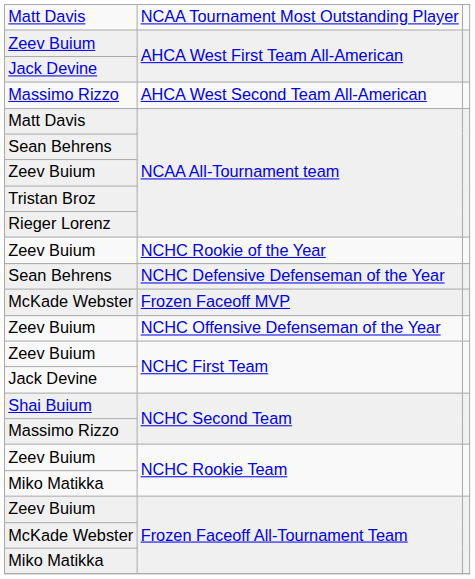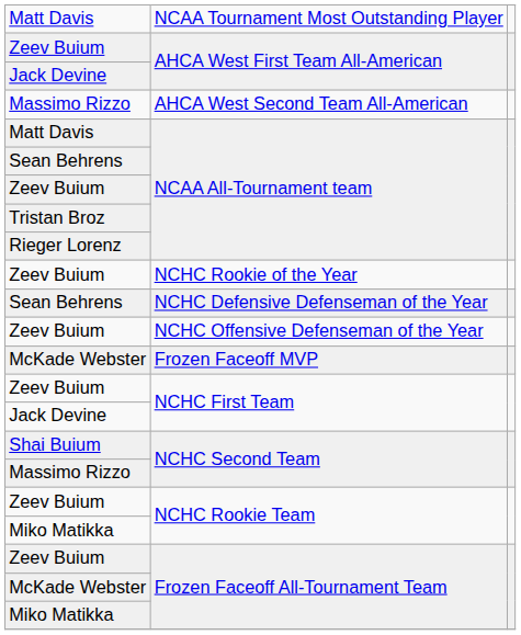 <table class="wikitable">
 <tr>
 <td><a href='#'>Matt Davis</a></td>
 <td><a href='#'>NCAA Tournament Most Outstanding Player</a></td>
 <td rowspan=1></td>
 </tr>
 <tr bgcolor=f0f0f0>
 <td><a href='#'>Zeev Buium</a></td>
 <td rowspan=2><a href='#'>AHCA West First Team All-American</a></td>
 <td rowspan=2></td>
 </tr>
 <tr bgcolor=f0f0f0>
 <td><a href='#'>Jack Devine</a></td>
 </tr>
 <tr>
 <td><a href='#'>Massimo Rizzo</a></td>
 <td rowspan=1><a href='#'>AHCA West Second Team All-American</a></td>
 <td rowspan=1></td>
 </tr>
 <tr bgcolor=f0f0f0>
 <td>Matt Davis</td>
 <td rowspan=5><a href='#'>NCAA All-Tournament team</a></td>
 <td rowspan=5></td>
 </tr>
 <tr bgcolor=f0f0f0>
 <td>Sean Behrens</td>
 </tr>
 <tr bgcolor=f0f0f0>
 <td>Zeev Buium</td>
 </tr>
 <tr bgcolor=f0f0f0>
 <td>Tristan Broz</td>
 </tr>
 <tr bgcolor=f0f0f0>
 <td>Rieger Lorenz</td>
 </tr>
 <tr>
 <td>Zeev Buium</td>
 <td><a href='#'>NCHC Rookie of the Year</a></td>
 <td></td>
 </tr>
 <tr bgcolor=f0f0f0>
 <td>Sean Behrens</td>
 <td><a href='#'>NCHC Defensive Defenseman of the Year</a></td>
 <td></td>
 </tr>
+<tr>
+<td>Zeev Buium</td>
+<td><a href='#'>NCHC Offensive Defenseman of the Year</a></td>
+<td></td>
+</tr>
 <tr bgcolor=f0f0f0>
 <td>McKade Webster</td>
 <td><a href='#'>Frozen Faceoff MVP</a></td>
-<td></td>
-</tr>
-<tr>
-<td>Zeev Buium</td>
-<td><a href='#'>NCHC Offensive Defenseman of the Year</a></td>
 <td></td>
 </tr>
 <tr>
 <td>Zeev Buium</td>
 <td rowspan=2><a href='#'>NCHC First Team</a></td>
 <td rowspan=2></td>
 </tr>
 <tr>
 <td>Jack Devine</td>
 </tr>
 <tr bgcolor=f0f0f0>
 <td><a href='#'>Shai Buium</a></td>
 <td rowspan=2><a href='#'>NCHC Second Team</a></td>
 <td rowspan=2></td>
 </tr>
 <tr bgcolor=f0f0f0>
 <td>Massimo Rizzo</td>
 </tr>
 <tr>
 <td>Zeev Buium</td>
 <td rowspan=2><a href='#'>NCHC Rookie Team</a></td>
 <td rowspan=2></td>
 </tr>
 <tr>
 <td>Miko Matikka</td>
 </tr>
 <tr bgcolor=f0f0f0>
 <td>Zeev Buium</td>
 <td rowspan=3><a href='#'>Frozen Faceoff All-Tournament Team</a></td>
 <td rowspan=3></td>
 </tr>
 <tr bgcolor=f0f0f0>
 <td>McKade Webster</td>
 </tr>
 <tr bgcolor=f0f0f0>
 <td>Miko Matikka</td>
 </tr>
 <tr>
 </tr>
 </table>
